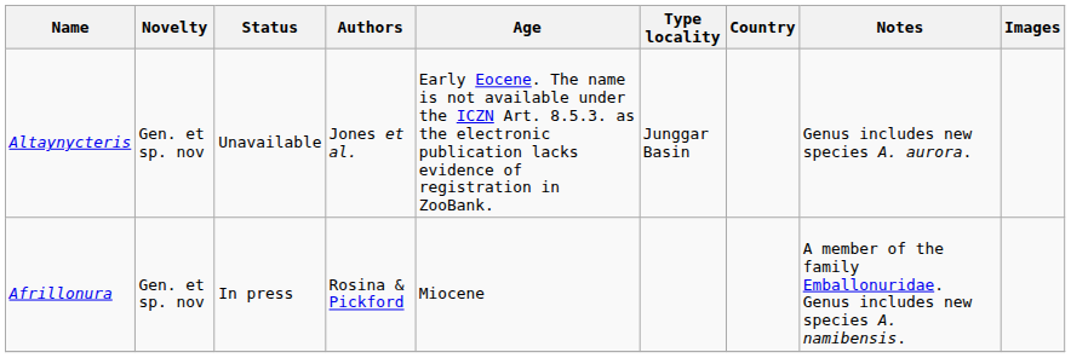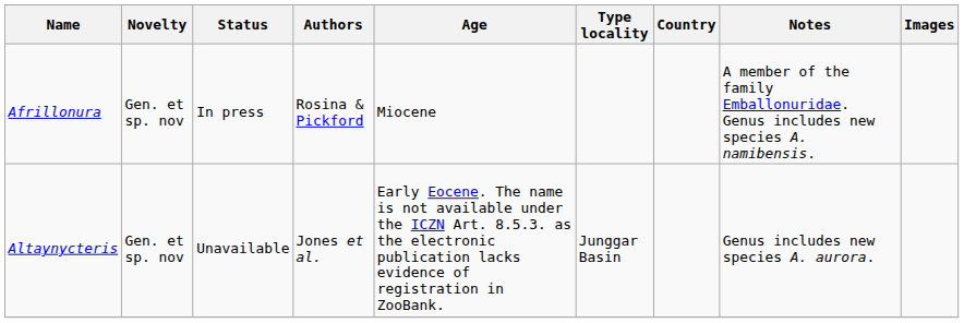 <table class="wikitable sortable" align="center" width="100%">
 <tr>
 <th>Name</th>
 <th>Novelty</th>
 <th>Status</th>
 <th>Authors</th>
 <th>Age</th>
 <th>Type locality</th>
 <th>Country</th>
 <th>Notes</th>
 <th>Images</th>
 </tr>
 <tr>
+<td><br><em><a href='#'>Afrillonura</a></em></td>
+<td><br>Gen. et sp. nov</td>
+<td><br>In press</td>
+<td><br>Rosina & <a href='#'>Pickford</a></td>
+<td><br>Miocene</td>
+<td></td>
+<td><br></td>
+<td><br>A member of the family <a href='#'>Emballonuridae</a>. Genus includes new species <em>A. namibensis</em>.</td>
+<td></td>
+</tr>
+<tr>
 <td><br><em><a href='#'>Altaynycteris</a></em></td>
 <td><br>Gen. et sp. nov</td>
 <td><br>Unavailable</td>
 <td><br>Jones <em>et al.</em></td>
 <td><br>Early <a href='#'>Eocene</a>. The name is not available under the <a href='#'>ICZN</a> Art. 8.5.3. as the electronic publication lacks evidence of registration in ZooBank.</td>
 <td><br>Junggar Basin</td>
 <td><br></td>
 <td><br>Genus includes new species <em>A. aurora</em>.</td>
 <td></td>
 </tr>
 <tr>
-<td><br><em><a href='#'>Afrillonura</a></em></td>
-<td><br>Gen. et sp. nov</td>
-<td><br>In press</td>
-<td><br>Rosina & <a href='#'>Pickford</a></td>
-<td><br>Miocene</td>
-<td></td>
-<td><br></td>
-<td><br>A member of the family <a href='#'>Emballonuridae</a>. Genus includes new species <em>A. namibensis</em>.</td>
-<td></td>
-</tr>
-<tr>
 </tr>
 </table>
